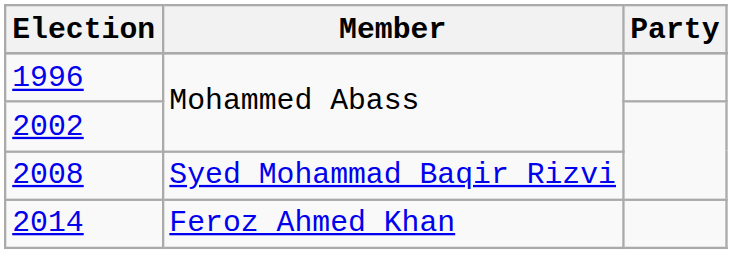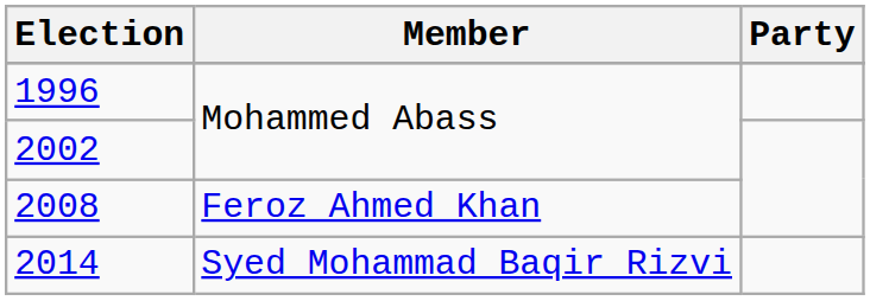 <table class="wikitable sortable">
 <tr>
 <th>Election</th>
 <th>Member</th>
 <th colspan=2>Party</th>
 </tr>
 <tr>
 </tr>
 <tr>
 <td><a href='#'>1996</a></td>
 <td rowspan=2>Mohammed Abass</td>
 <td></td>
 </tr>
 <tr>
 <td><a href='#'>2002</a></td>
 </tr>
 <tr>
 <td><a href='#'>2008</a></td>
-<td><a href='#'>Syed Mohammad Baqir Rizvi</a></td>
+<td><a href='#'>Feroz Ahmed Khan</a></td>
 </tr>
 <tr>
 <td><a href='#'>2014</a></td>
-<td><a href='#'>Feroz Ahmed Khan</a></td>
+<td><a href='#'>Syed Mohammad Baqir Rizvi</a></td>
 <td></td>
 </tr>
 </table>
